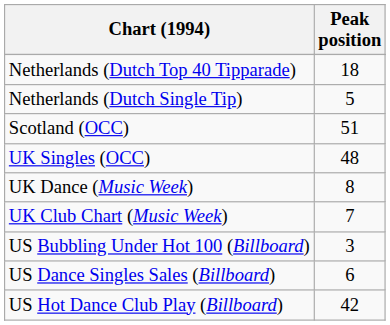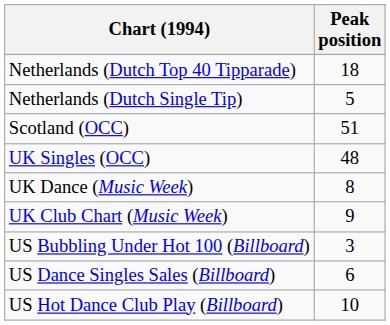 <table class="wikitable sortable">
 <tr>
 <th>Chart (1994)</th>
 <th>Peak<br>position</th>
 </tr>
 <tr>
 </tr>
 <tr>
 <td>Netherlands (<a href='#'>Dutch Top 40 Tipparade</a>)</td>
 <td align="center">18</td>
 </tr>
 <tr>
 <td>Netherlands (<a href='#'>Dutch Single Tip</a>)</td>
 <td align="center">5</td>
 </tr>
 <tr>
 <td>Scotland (<a href='#'>OCC</a>)</td>
 <td align="center">51</td>
 </tr>
 <tr>
 <td><a href='#'>UK Singles</a> (<a href='#'>OCC</a>)</td>
 <td align="center">48</td>
 </tr>
 <tr>
 <td>UK Dance (<em><a href='#'>Music Week</a></em>)</td>
 <td align="center">8</td>
 </tr>
 <tr>
 <td><a href='#'>UK Club Chart</a> (<em><a href='#'>Music Week</a></em>)</td>
-<td align="center">7</td>
+<td align="center">9</td>
 </tr>
 <tr>
 <td>US <a href='#'>Bubbling Under Hot 100</a> (<em><a href='#'>Billboard</a></em>)</td>
 <td align="center">3</td>
 </tr>
 <tr>
 <td>US <a href='#'>Dance Singles Sales</a> (<em><a href='#'>Billboard</a></em>)</td>
 <td align="center">6</td>
 </tr>
 <tr>
 <td>US <a href='#'>Hot Dance Club Play</a> (<em><a href='#'>Billboard</a></em>)</td>
-<td align="center">42</td>
+<td align="center">10</td>
 </tr>
 </table>
